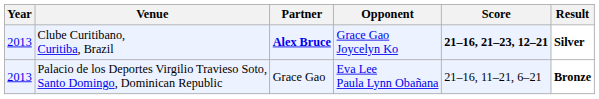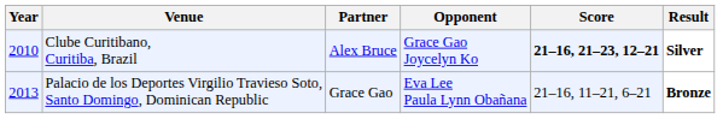 <table class="sortable wikitable" style="font-size: 90%">
 <tr>
 <th>Year</th>
 <th>Venue</th>
 <th>Partner</th>
 <th>Opponent</th>
 <th>Score</th>
 <th>Result</th>
 </tr>
 <tr style="background:#ECF2FF">
-<td align="center"><a href='#'>2013</a></td>
+<td align="center"><a href='#'>2010</a></td>
 <td align="left">Clube Curitibano,<br><a href='#'>Curitiba</a>, Brazil</td>
-<td align="left"><strong> <a href='#'>Alex Bruce</a></strong></td>
+<td align="left"> <a href='#'>Alex Bruce</a></td>
 <td align="left"> <a href='#'>Grace Gao</a><br> <a href='#'>Joycelyn Ko</a></td>
 <td align="left"><strong>21–16, 21–23, 12–21</strong></td>
 <td style="text-align:left; background:white"> <strong>Silver</strong></td>
 </tr>
 <tr style="background:#ECF2FF">
 <td align="center"><a href='#'>2013</a></td>
 <td align="left">Palacio de los Deportes Virgilio Travieso Soto,<br><a href='#'>Santo Domingo</a>, Dominican Republic</td>
 <td align="left"> Grace Gao</td>
 <td align="left"> <a href='#'>Eva Lee</a><br> <a href='#'>Paula Lynn Obañana</a></td>
 <td align="left">21–16, 11–21, 6–21</td>
 <td style="text-align:left; background:white"> <strong>Bronze</strong></td>
 </tr>
 </table>
